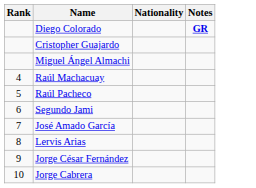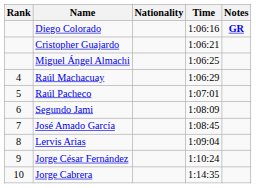 <table class="wikitable sortable" style="text-align:center">
 <tr>
 <th>Rank</th>
 <th>Name</th>
 <th>Nationality</th>
+<th>Time</th>
 <th>Notes</th>
 </tr>
 <tr>
 <td></td>
 <td align=left><a href='#'>Diego Colorado</a></td>
 <td align=left></td>
+<td>1:06:16</td>
 <td><strong><a href='#'>GR</a></strong></td>
 </tr>
 <tr>
 <td></td>
 <td align=left><a href='#'>Cristopher Guajardo</a></td>
 <td align=left></td>
+<td>1:06:21</td>
 <td></td>
 </tr>
 <tr>
 <td></td>
 <td align=left><a href='#'>Miguel Ángel Almachi</a></td>
 <td align=left></td>
+<td>1:06:25</td>
 <td></td>
 </tr>
 <tr>
 <td>4</td>
 <td align=left><a href='#'>Raúl Machacuay</a></td>
 <td align=left></td>
+<td>1:06:29</td>
 <td></td>
 </tr>
 <tr>
 <td>5</td>
 <td align=left><a href='#'>Raúl Pacheco</a></td>
 <td align=left></td>
+<td>1:07:01</td>
 <td></td>
 </tr>
 <tr>
 <td>6</td>
 <td align=left><a href='#'>Segundo Jami</a></td>
 <td align=left></td>
+<td>1:08:09</td>
 <td></td>
 </tr>
 <tr>
 <td>7</td>
 <td align=left><a href='#'>José Amado García</a></td>
 <td align=left></td>
+<td>1:08:45</td>
 <td></td>
 </tr>
 <tr>
 <td>8</td>
 <td align=left><a href='#'>Lervis Arias</a></td>
 <td align=left></td>
+<td>1:09:04</td>
 <td></td>
 </tr>
 <tr>
 <td>9</td>
 <td align=left><a href='#'>Jorge César Fernández</a></td>
 <td align=left></td>
+<td>1:10:24</td>
 <td></td>
 </tr>
 <tr>
 <td>10</td>
 <td align=left><a href='#'>Jorge Cabrera</a></td>
 <td align=left></td>
+<td>1:14:35</td>
 <td></td>
 </tr>
 </table>
